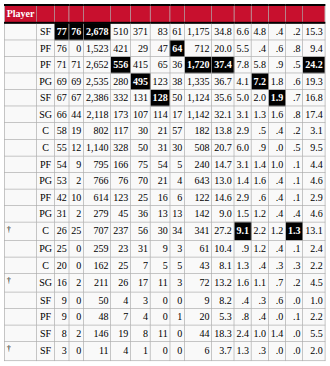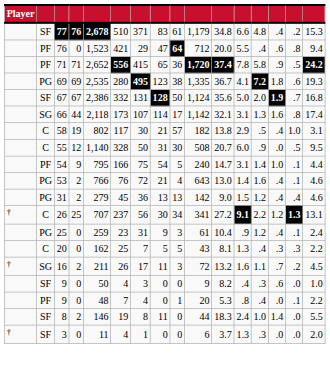 <table class="wikitable sortable" style="font-size: 95%; text-align:right;">
 <tr>
 <th style="background:#C8102E; color:#FFFFFF; border-top:#010101 3px solid; border-bottom:#010101 3px solid;">Player</th>
 <th style="background:#C8102E; color:#FFFFFF; border-top:#010101 3px solid; border-bottom:#010101 3px solid;"></th>
 <th style="background:#C8102E; color:#FFFFFF; border-top:#010101 3px solid; border-bottom:#010101 3px solid;"></th>
 <th style="background:#C8102E; color:#FFFFFF; border-top:#010101 3px solid; border-bottom:#010101 3px solid;"></th>
 <th style="background:#C8102E; color:#FFFFFF; border-top:#010101 3px solid; border-bottom:#010101 3px solid;"></th>
 <th style="background:#C8102E; color:#FFFFFF; border-top:#010101 3px solid; border-bottom:#010101 3px solid;"></th>
 <th style="background:#C8102E; color:#FFFFFF; border-top:#010101 3px solid; border-bottom:#010101 3px solid;"></th>
 <th style="background:#C8102E; color:#FFFFFF; border-top:#010101 3px solid; border-bottom:#010101 3px solid;"></th>
 <th style="background:#C8102E; color:#FFFFFF; border-top:#010101 3px solid; border-bottom:#010101 3px solid;"></th>
 <th style="background:#C8102E; color:#FFFFFF; border-top:#010101 3px solid; border-bottom:#010101 3px solid;"></th>
 <th style="background:#C8102E; color:#FFFFFF; border-top:#010101 3px solid; border-bottom:#010101 3px solid;"></th>
 <th style="background:#C8102E; color:#FFFFFF; border-top:#010101 3px solid; border-bottom:#010101 3px solid;"></th>
 <th style="background:#C8102E; color:#FFFFFF; border-top:#010101 3px solid; border-bottom:#010101 3px solid;"></th>
 <th style="background:#C8102E; color:#FFFFFF; border-top:#010101 3px solid; border-bottom:#010101 3px solid;"></th>
 <th style="background:#C8102E; color:#FFFFFF; border-top:#010101 3px solid; border-bottom:#010101 3px solid;"></th>
 <th style="background:#C8102E; color:#FFFFFF; border-top:#010101 3px solid; border-bottom:#010101 3px solid;"></th>
 </tr>
 <tr>
 <td style="text-align:left;"></td>
 <td style="text-align:center;">SF</td>
 <td style="background:#010101; color:#FFFFFF;"><strong>77</strong></td>
 <td style="background:#010101; color:#FFFFFF;"><strong>76</strong></td>
 <td style="background:#010101; color:#FFFFFF;"><strong>2,678</strong></td>
 <td>510</td>
 <td>371</td>
 <td>83</td>
 <td>61</td>
-<td>1,175</td>
+<td>1,179</td>
 <td>34.8</td>
 <td>6.6</td>
 <td>4.8</td>
 <td>.4</td>
 <td>.2</td>
 <td>15.3</td>
 </tr>
 <tr>
 <td style="text-align:left;"></td>
 <td style="text-align:center;">PF</td>
 <td>76</td>
 <td>0</td>
 <td>1,523</td>
 <td>421</td>
 <td>29</td>
 <td>47</td>
 <td style="background:#010101; color:#FFFFFF;"><strong>64</strong></td>
 <td>712</td>
 <td>20.0</td>
 <td>5.5</td>
 <td>.4</td>
 <td>.6</td>
 <td>.8</td>
 <td>9.4</td>
 </tr>
 <tr>
 <td style="text-align:left;"></td>
 <td style="text-align:center;">PF</td>
 <td>71</td>
 <td>71</td>
 <td>2,652</td>
 <td style="background:#010101; color:#FFFFFF;"><strong>556</strong></td>
 <td>415</td>
 <td>65</td>
 <td>36</td>
 <td style="background:#010101; color:#FFFFFF;"><strong>1,720</strong></td>
 <td style="background:#010101; color:#FFFFFF;"><strong>37.4</strong></td>
 <td>7.8</td>
 <td>5.8</td>
 <td>.9</td>
 <td>.5</td>
 <td style="background:#010101; color:#FFFFFF;"><strong>24.2</strong></td>
 </tr>
 <tr>
 <td style="text-align:left;"></td>
 <td style="text-align:center;">PG</td>
 <td>69</td>
 <td>69</td>
 <td>2,535</td>
 <td>280</td>
 <td style="background:#010101; color:#FFFFFF;"><strong>495</strong></td>
 <td>123</td>
 <td>38</td>
 <td>1,335</td>
 <td>36.7</td>
 <td>4.1</td>
 <td style="background:#010101; color:#FFFFFF;"><strong>7.2</strong></td>
 <td>1.8</td>
 <td>.6</td>
 <td>19.3</td>
 </tr>
 <tr>
 <td style="text-align:left;"></td>
 <td style="text-align:center;">SF</td>
 <td>67</td>
 <td>67</td>
 <td>2,386</td>
 <td>332</td>
 <td>131</td>
 <td style="background:#010101; color:#FFFFFF;"><strong>128</strong></td>
 <td>50</td>
 <td>1,124</td>
 <td>35.6</td>
 <td>5.0</td>
 <td>2.0</td>
 <td style="background:#010101; color:#FFFFFF;"><strong>1.9</strong></td>
 <td>.7</td>
 <td>16.8</td>
 </tr>
 <tr>
 <td style="text-align:left;"></td>
 <td style="text-align:center;">SG</td>
 <td>66</td>
 <td>44</td>
 <td>2,118</td>
 <td>173</td>
 <td>107</td>
 <td>114</td>
 <td>17</td>
 <td>1,142</td>
 <td>32.1</td>
 <td>3.1</td>
 <td>1.3</td>
 <td>1.6</td>
 <td>.8</td>
 <td>17.4</td>
 </tr>
 <tr>
 <td style="text-align:left;"></td>
 <td style="text-align:center;">C</td>
 <td>58</td>
 <td>19</td>
 <td>802</td>
 <td>117</td>
 <td>30</td>
 <td>21</td>
 <td>57</td>
 <td>182</td>
 <td>13.8</td>
 <td>2.9</td>
 <td>.5</td>
 <td>.4</td>
-<td>.2</td>
+<td>1.0</td>
 <td>3.1</td>
 </tr>
 <tr>
 <td style="text-align:left;"></td>
 <td style="text-align:center;">C</td>
 <td>55</td>
 <td>12</td>
 <td>1,140</td>
 <td>328</td>
 <td>50</td>
 <td>31</td>
 <td>30</td>
 <td>508</td>
 <td>20.7</td>
 <td>6.0</td>
 <td>.9</td>
 <td>.0</td>
 <td>.5</td>
 <td>9.5</td>
 </tr>
 <tr>
 <td style="text-align:left;"></td>
 <td style="text-align:center;">PF</td>
 <td>54</td>
 <td>9</td>
 <td>795</td>
 <td>166</td>
 <td>75</td>
 <td>54</td>
 <td>5</td>
 <td>240</td>
 <td>14.7</td>
 <td>3.1</td>
 <td>1.4</td>
 <td>1.0</td>
 <td>.1</td>
 <td>4.4</td>
 </tr>
 <tr>
 <td style="text-align:left;"></td>
 <td style="text-align:center;">PG</td>
 <td>53</td>
 <td>2</td>
 <td>766</td>
 <td>76</td>
-<td>70</td>
+<td>72</td>
 <td>21</td>
 <td>4</td>
 <td>643</td>
 <td>13.0</td>
 <td>1.4</td>
 <td>1.6</td>
 <td>.4</td>
 <td>.1</td>
 <td>4.6</td>
-</tr>
-<tr>
-<td style="text-align:left;"></td>
-<td style="text-align:center;">PF</td>
-<td>42</td>
-<td>10</td>
-<td>614</td>
-<td>123</td>
-<td>25</td>
-<td>16</td>
-<td>6</td>
-<td>122</td>
-<td>14.6</td>
-<td>2.9</td>
-<td>.6</td>
-<td>.4</td>
-<td>.1</td>
-<td>2.9</td>
 </tr>
 <tr>
 <td style="text-align:left;"></td>
 <td style="text-align:center;">PG</td>
 <td>31</td>
 <td>2</td>
 <td>279</td>
 <td>45</td>
 <td>36</td>
 <td>13</td>
 <td>13</td>
 <td>142</td>
 <td>9.0</td>
 <td>1.5</td>
 <td>1.2</td>
 <td>.4</td>
 <td>.4</td>
 <td>4.6</td>
 </tr>
 <tr>
 <td style="text-align:left;"><sup>†</sup></td>
 <td style="text-align:center;">C</td>
 <td>26</td>
 <td>25</td>
 <td>707</td>
 <td>237</td>
 <td>56</td>
 <td>30</td>
 <td>34</td>
 <td>341</td>
 <td>27.2</td>
 <td style="background:#010101; color:#FFFFFF;"><strong>9.1</strong></td>
 <td>2.2</td>
 <td>1.2</td>
 <td style="background:#010101; color:#FFFFFF;"><strong>1.3</strong></td>
 <td>13.1</td>
 </tr>
 <tr>
 <td style="text-align:left;"></td>
 <td style="text-align:center;">PG</td>
 <td>25</td>
 <td>0</td>
 <td>259</td>
 <td>23</td>
 <td>31</td>
 <td>9</td>
 <td>3</td>
 <td>61</td>
 <td>10.4</td>
 <td>.9</td>
 <td>1.2</td>
 <td>.4</td>
 <td>.1</td>
 <td>2.4</td>
 </tr>
 <tr>
 <td style="text-align:left;"></td>
 <td style="text-align:center;">C</td>
 <td>20</td>
 <td>0</td>
 <td>162</td>
 <td>25</td>
 <td>7</td>
 <td>5</td>
 <td>5</td>
 <td>43</td>
 <td>8.1</td>
 <td>1.3</td>
 <td>.4</td>
 <td>.3</td>
 <td>.3</td>
 <td>2.2</td>
 </tr>
 <tr>
 <td style="text-align:left;"><sup>†</sup></td>
 <td style="text-align:center;">SG</td>
 <td>16</td>
 <td>2</td>
 <td>211</td>
 <td>26</td>
 <td>17</td>
 <td>11</td>
 <td>3</td>
 <td>72</td>
 <td>13.2</td>
 <td>1.6</td>
 <td>1.1</td>
 <td>.7</td>
 <td>.2</td>
 <td>4.5</td>
 </tr>
 <tr>
 <td style="text-align:left;"></td>
 <td style="text-align:center;">SF</td>
 <td>9</td>
 <td>0</td>
 <td>50</td>
 <td>4</td>
 <td>3</td>
 <td>0</td>
 <td>0</td>
 <td>9</td>
 <td>8.2</td>
 <td>.4</td>
 <td>.3</td>
 <td>.6</td>
 <td>.0</td>
 <td>1.0</td>
 </tr>
 <tr>
 <td style="text-align:left;"></td>
 <td style="text-align:center;">PF</td>
 <td>9</td>
 <td>0</td>
 <td>48</td>
 <td>7</td>
 <td>4</td>
 <td>0</td>
 <td>1</td>
 <td>20</td>
 <td>5.3</td>
 <td>.8</td>
 <td>.4</td>
 <td>.0</td>
 <td>.1</td>
 <td>2.2</td>
 </tr>
 <tr>
 <td style="text-align:left;"></td>
 <td style="text-align:center;">SF</td>
 <td>8</td>
 <td>2</td>
 <td>146</td>
 <td>19</td>
 <td>8</td>
 <td>11</td>
 <td>0</td>
 <td>44</td>
 <td>18.3</td>
 <td>2.4</td>
 <td>1.0</td>
 <td>1.4</td>
 <td>.0</td>
 <td>5.5</td>
 </tr>
 <tr>
 <td style="text-align:left;"><sup>†</sup></td>
 <td style="text-align:center;">SF</td>
 <td>3</td>
 <td>0</td>
 <td>11</td>
 <td>4</td>
 <td>1</td>
 <td>0</td>
 <td>0</td>
 <td>6</td>
 <td>3.7</td>
 <td>1.3</td>
 <td>.3</td>
 <td>.0</td>
 <td>.0</td>
 <td>2.0</td>
 </tr>
 </table>
